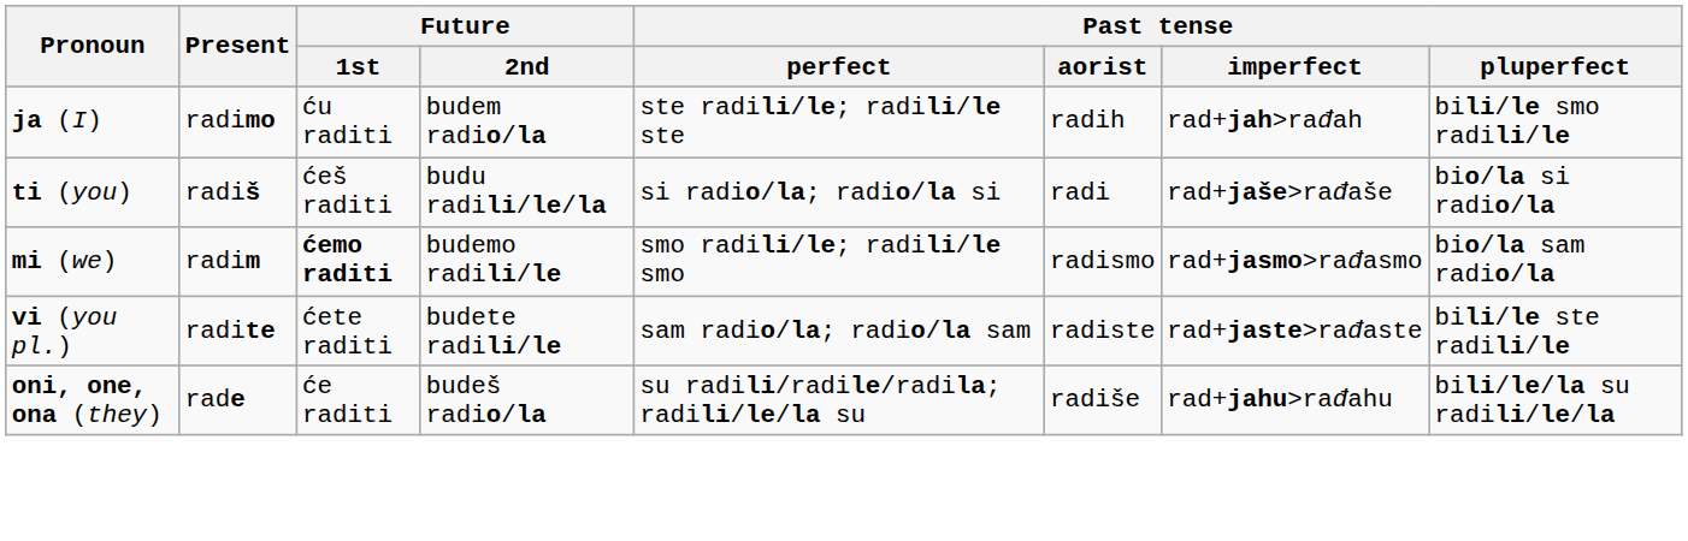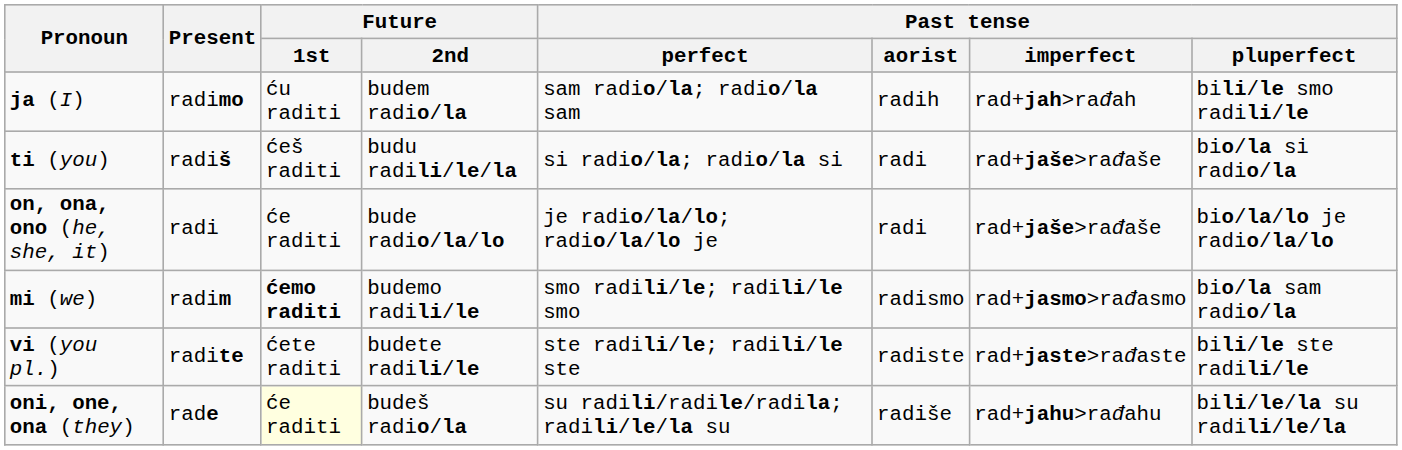 <table class="wikitable">
 <tr>
 <th rowspan="2">Pronoun</th>
 <th rowspan="2">Present</th>
 <th colspan="2">Future</th>
 <th colspan="4">Past tense</th>
 </tr>
 <tr>
 <th>1st</th>
 <th>2nd</th>
 <th>perfect</th>
 <th>aorist</th>
 <th>imperfect</th>
 <th>pluperfect</th>
 </tr>
 <tr>
 <td><strong>ja</strong> (<em>I</em>)</td>
 <td>radi<strong>mo</strong></td>
 <td>ću raditi</td>
 <td>budem radi<strong>o</strong>/<strong>la</strong></td>
-<td>ste radi<strong>li</strong>/<strong>le</strong>; radi<strong>li</strong>/<strong>le</strong> ste</td>
+<td>sam radi<strong>o</strong>/<strong>la</strong>; radi<strong>o</strong>/<strong>la</strong> sam</td>
 <td>radih</td>
 <td>rad+<strong>jah</strong>>ra<em>đ</em>ah</td>
 <td>bi<strong>li</strong>/<strong>le</strong> smo radi<strong>li</strong>/<strong>le</strong></td>
 </tr>
 <tr>
 <td><strong>ti</strong> (<em>you</em>)</td>
 <td>radi<strong>š</strong></td>
 <td>ćeš raditi</td>
 <td>budu radi<strong>li</strong>/<strong>le</strong>/<strong>la</strong></td>
 <td>si radi<strong>o</strong>/<strong>la</strong>; radi<strong>o</strong>/<strong>la</strong> si</td>
 <td>radi</td>
 <td>rad+<strong>jaše</strong>>ra<em>đ</em>aše</td>
 <td>bi<strong>o</strong>/<strong>la</strong> si radi<strong>o</strong>/<strong>la</strong></td>
+</tr>
+<tr>
+<td><strong>on, ona, ono</strong> (<em>he, she, it</em>)</td>
+<td>radi</td>
+<td>će raditi</td>
+<td>bude radi<strong>o</strong>/<strong>la</strong>/<strong>lo</strong></td>
+<td>je radi<strong>o</strong>/<strong>la</strong>/<strong>lo</strong>; radi<strong>o</strong>/<strong>la</strong>/<strong>lo</strong> je</td>
+<td>radi</td>
+<td>rad+<strong>jaše</strong>>ra<em>đ</em>aše</td>
+<td>bi<strong>o</strong>/<strong>la</strong>/<strong>lo</strong> je radi<strong>o</strong>/<strong>la</strong>/<strong>lo</strong></td>
 </tr>
 <tr>
 <td><strong>mi</strong> (<em>we</em>)</td>
 <td>radi<strong>m</strong></td>
 <td><strong>ćemo raditi</strong></td>
 <td>budemo radi<strong>li</strong>/<strong>le</strong></td>
 <td>smo radi<strong>li</strong>/<strong>le</strong>; radi<strong>li</strong>/<strong>le</strong> smo</td>
 <td>radismo</td>
 <td>rad+<strong>jasmo</strong>>ra<em>đ</em>asmo</td>
 <td>bi<strong>o</strong>/<strong>la</strong> sam radi<strong>o</strong>/<strong>la</strong></td>
 </tr>
 <tr>
 <td><strong>vi</strong> (<em>you pl.</em>)</td>
 <td>radi<strong>te</strong></td>
 <td>ćete raditi</td>
 <td>budete radi<strong>li</strong>/<strong>le</strong></td>
-<td>sam radi<strong>o</strong>/<strong>la</strong>; radi<strong>o</strong>/<strong>la</strong> sam</td>
+<td>ste radi<strong>li</strong>/<strong>le</strong>; radi<strong>li</strong>/<strong>le</strong> ste</td>
 <td>radiste</td>
 <td>rad+<strong>jaste</strong>>ra<em>đ</em>aste</td>
 <td>bi<strong>li</strong>/<strong>le</strong> ste radi<strong>li</strong>/<strong>le</strong></td>
 </tr>
 <tr>
 <td><strong>oni, one, ona</strong> (<em>they</em>)</td>
 <td>rad<strong>e</strong></td>
-<td>će raditi</td>
+<td style="background: lightyellow;">će raditi</td>
 <td>budeš radi<strong>o</strong>/<strong>la</strong></td>
 <td>su radi<strong>li</strong>/radi<strong>le</strong>/radi<strong>la</strong>; radi<strong>li</strong>/<strong>le</strong>/<strong>la</strong> su</td>
 <td>radiše</td>
 <td>rad+<strong>jahu</strong>>ra<em>đ</em>ahu</td>
 <td>bi<strong>li</strong>/<strong>le</strong>/<strong>la</strong> su radi<strong>li</strong>/<strong>le</strong>/<strong>la</strong></td>
 </tr>
 </table>
